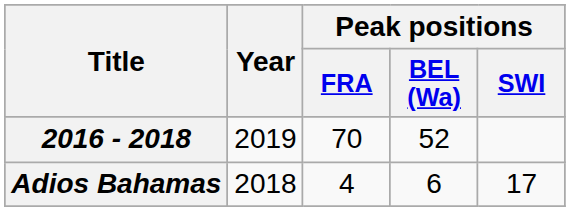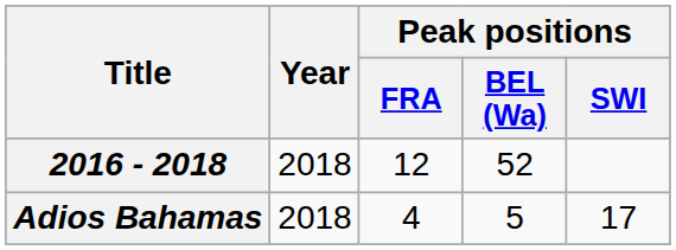 <table class="wikitable plainrowheaders" style="text-align:center">
 <tr>
 <th scope="col" rowspan="2">Title</th>
 <th scope="col" rowspan="2">Year</th>
 <th scope="col" colspan="4">Peak positions</th>
 </tr>
 <tr>
 <th scope="col" style="width:3em;font-size:90%;"><a href='#'>FRA</a><br></th>
 <th scope="col" style="width:3em;font-size:90%;"><a href='#'>BEL <br>(Wa)</a><br></th>
 <th scope="col" style="width:3em;font-size:90%;"><a href='#'>SWI</a><br></th>
 </tr>
 <tr>
 <th scope="row"><em>2016 - 2018</em></th>
-<td>2019</td>
-<td>70</td>
+<td>2018</td>
+<td>12</td>
 <td>52</td>
 <td></td>
 </tr>
 <tr>
 <th scope="row"><em>Adios Bahamas</em></th>
 <td>2018</td>
 <td>4</td>
-<td>6</td>
+<td>5</td>
 <td>17</td>
 </tr>
 </table>
